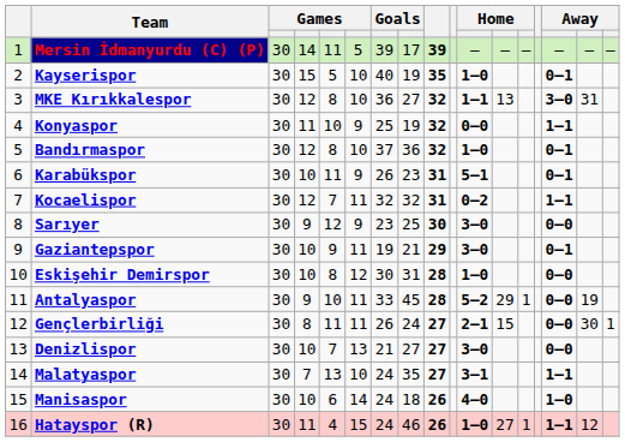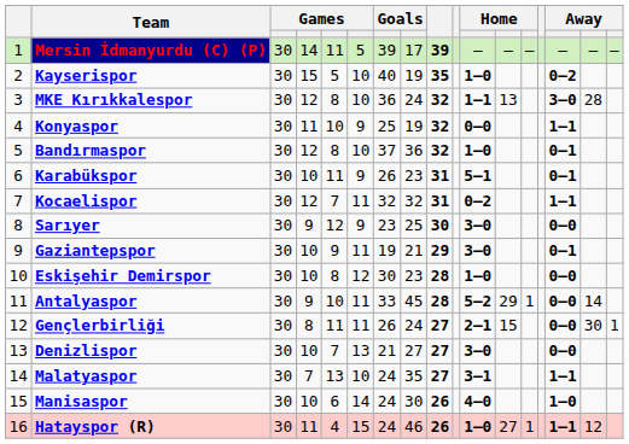 <table class="wikitable" style="text-align: center;">
 <tr>
 <th rowspan=2></th>
 <th rowspan=2>Team</th>
 <th colspan=4>Games</th>
 <th colspan=2>Goals</th>
 <th rowspan=2></th>
 <th rowspan=2></th>
 <th colspan=3>Home</th>
 <th rowspan=2></th>
 <th colspan=3>Away</th>
 </tr>
 <tr>
 <th></th>
 <th></th>
 <th></th>
 <th></th>
 <th></th>
 <th></th>
 <th></th>
 <th></th>
 <th></th>
 <th></th>
 <th></th>
 <th></th>
 </tr>
 <tr>
 <td bgcolor="#D0F0C0">1</td>
 <td align="left" bgcolor="#00008B" style="color:red;"><strong>Mersin İdmanyurdu (C) (P)</strong></td>
 <td bgcolor="#D0F0C0">30</td>
 <td bgcolor="#D0F0C0">14</td>
 <td bgcolor="#D0F0C0">11</td>
 <td bgcolor="#D0F0C0">5</td>
 <td bgcolor="#D0F0C0">39</td>
 <td bgcolor="#D0F0C0">17</td>
 <td bgcolor="#D0F0C0"><strong>39</strong></td>
 <td bgcolor="#D0F0C0"></td>
 <td bgcolor="#D0F0C0">–</td>
 <td bgcolor="#D0F0C0">–</td>
 <td bgcolor="#D0F0C0">–</td>
 <td bgcolor="#D0F0C0"></td>
 <td bgcolor="#D0F0C0">–</td>
 <td bgcolor="#D0F0C0">–</td>
 <td bgcolor="#D0F0C0">–</td>
 </tr>
 <tr>
 <td>2</td>
 <td align="left"><strong><a href='#'>Kayserispor</a></strong></td>
 <td>30</td>
 <td>15</td>
 <td>5</td>
 <td>10</td>
 <td>40</td>
 <td>19</td>
 <td><strong>35</strong></td>
 <td></td>
 <td><strong>1–0</strong></td>
 <td></td>
 <td></td>
 <td></td>
-<td><strong>0–1</strong></td>
+<td><strong>0–2</strong></td>
 <td></td>
 <td></td>
 </tr>
 <tr>
 <td>3</td>
 <td align="left"><strong><a href='#'>MKE Kırıkkalespor</a></strong></td>
 <td>30</td>
 <td>12</td>
 <td>8</td>
 <td>10</td>
 <td>36</td>
-<td>27</td>
+<td>24</td>
 <td><strong>32</strong></td>
 <td></td>
 <td><strong>1–1</strong></td>
 <td>13</td>
 <td></td>
 <td></td>
 <td><strong>3–0</strong></td>
-<td>31</td>
+<td>28</td>
 <td></td>
 </tr>
 <tr>
 <td>4</td>
 <td align="left"><strong><a href='#'>Konyaspor</a></strong></td>
 <td>30</td>
 <td>11</td>
 <td>10</td>
 <td>9</td>
 <td>25</td>
 <td>19</td>
 <td><strong>32</strong></td>
 <td></td>
 <td><strong>0–0</strong></td>
 <td></td>
 <td></td>
 <td></td>
 <td><strong>1–1</strong></td>
 <td></td>
 <td></td>
 </tr>
 <tr>
 <td>5</td>
 <td align="left"><strong><a href='#'>Bandırmaspor</a></strong></td>
 <td>30</td>
 <td>12</td>
 <td>8</td>
 <td>10</td>
 <td>37</td>
 <td>36</td>
 <td><strong>32</strong></td>
 <td></td>
 <td><strong>1–0</strong></td>
 <td></td>
 <td></td>
 <td></td>
 <td><strong>0–1</strong></td>
 <td></td>
 <td></td>
 </tr>
 <tr>
 <td>6</td>
 <td align="left"><strong><a href='#'>Karabükspor</a></strong></td>
 <td>30</td>
 <td>10</td>
 <td>11</td>
 <td>9</td>
 <td>26</td>
 <td>23</td>
 <td><strong>31</strong></td>
 <td></td>
 <td><strong>5–1</strong></td>
 <td></td>
 <td></td>
 <td></td>
 <td><strong>0–1</strong></td>
 <td></td>
 <td></td>
 </tr>
 <tr>
 <td>7</td>
 <td align="left"><strong><a href='#'>Kocaelispor</a></strong></td>
 <td>30</td>
 <td>12</td>
 <td>7</td>
 <td>11</td>
 <td>32</td>
 <td>32</td>
 <td><strong>31</strong></td>
 <td></td>
 <td><strong>0–2</strong></td>
 <td></td>
 <td></td>
 <td></td>
 <td><strong>1–1</strong></td>
 <td></td>
 <td></td>
 </tr>
 <tr>
 <td>8</td>
 <td align="left"><strong><a href='#'>Sarıyer</a></strong></td>
 <td>30</td>
 <td>9</td>
 <td>12</td>
 <td>9</td>
 <td>23</td>
 <td>25</td>
 <td><strong>30</strong></td>
 <td></td>
 <td><strong>3–0</strong></td>
 <td></td>
 <td></td>
 <td></td>
 <td><strong>0–0</strong></td>
 <td></td>
 <td></td>
 </tr>
 <tr>
 <td>9</td>
 <td align="left"><strong><a href='#'>Gaziantepspor</a></strong></td>
 <td>30</td>
 <td>10</td>
 <td>9</td>
 <td>11</td>
 <td>19</td>
 <td>21</td>
 <td><strong>29</strong></td>
 <td></td>
 <td><strong>3–0</strong></td>
 <td></td>
 <td></td>
 <td></td>
 <td><strong>0–1</strong></td>
 <td></td>
 <td></td>
 </tr>
 <tr>
 <td>10</td>
 <td align="left"><strong><a href='#'>Eskişehir Demirspor</a></strong></td>
 <td>30</td>
 <td>10</td>
 <td>8</td>
 <td>12</td>
 <td>30</td>
-<td>31</td>
+<td>23</td>
 <td><strong>28</strong></td>
 <td></td>
 <td><strong>1–0</strong></td>
 <td></td>
 <td></td>
 <td></td>
 <td><strong>0–0</strong></td>
 <td></td>
 <td></td>
 </tr>
 <tr>
 <td>11</td>
 <td align="left"><strong><a href='#'>Antalyaspor</a></strong></td>
 <td>30</td>
 <td>9</td>
 <td>10</td>
 <td>11</td>
 <td>33</td>
 <td>45</td>
 <td><strong>28</strong></td>
 <td></td>
 <td><strong>5–2</strong></td>
 <td>29</td>
 <td>1</td>
 <td></td>
 <td><strong>0–0</strong></td>
-<td>19</td>
+<td>14</td>
 <td></td>
 </tr>
 <tr>
 <td>12</td>
 <td align="left"><strong><a href='#'>Gençlerbirliği</a></strong></td>
 <td>30</td>
 <td>8</td>
 <td>11</td>
 <td>11</td>
 <td>26</td>
 <td>24</td>
 <td><strong>27</strong></td>
 <td></td>
 <td><strong>2–1</strong></td>
 <td>15</td>
 <td></td>
 <td></td>
 <td><strong>0–0</strong></td>
 <td>30</td>
 <td>1</td>
 </tr>
 <tr>
 <td>13</td>
 <td align="left"><strong><a href='#'>Denizlispor</a></strong></td>
 <td>30</td>
 <td>10</td>
 <td>7</td>
 <td>13</td>
 <td>21</td>
 <td>27</td>
 <td><strong>27</strong></td>
 <td></td>
 <td><strong>3–0</strong></td>
 <td></td>
 <td></td>
 <td></td>
 <td><strong>0–0</strong></td>
 <td></td>
 <td></td>
 </tr>
 <tr>
 <td>14</td>
 <td align="left"><strong><a href='#'>Malatyaspor</a></strong></td>
 <td>30</td>
 <td>7</td>
 <td>13</td>
 <td>10</td>
 <td>24</td>
 <td>35</td>
 <td><strong>27</strong></td>
 <td></td>
 <td><strong>3–1</strong></td>
 <td></td>
 <td></td>
 <td></td>
 <td><strong>1–1</strong></td>
 <td></td>
 <td></td>
 </tr>
 <tr>
 <td>15</td>
 <td align="left"><strong><a href='#'>Manisaspor</a></strong></td>
 <td>30</td>
 <td>10</td>
 <td>6</td>
 <td>14</td>
 <td>24</td>
-<td>18</td>
+<td>30</td>
 <td><strong>26</strong></td>
 <td></td>
 <td><strong>4–0</strong></td>
 <td></td>
 <td></td>
 <td></td>
 <td><strong>1–0</strong></td>
 <td></td>
 <td></td>
 </tr>
 <tr>
 <td bgcolor="#FFCCCC">16</td>
 <td align="left" bgcolor="#FFCCCC"><strong><a href='#'>Hatayspor</a> (R)</strong></td>
 <td bgcolor="#FFCCCC">30</td>
 <td bgcolor="#FFCCCC">11</td>
 <td bgcolor="#FFCCCC">4</td>
 <td bgcolor="#FFCCCC">15</td>
 <td bgcolor="#FFCCCC">24</td>
 <td bgcolor="#FFCCCC">46</td>
 <td bgcolor="#FFCCCC"><strong>26</strong></td>
 <td bgcolor="#FFCCCC"></td>
 <td bgcolor="#FFCCCC"><strong>1–0</strong></td>
 <td bgcolor="#FFCCCC">27</td>
 <td bgcolor="#FFCCCC">1</td>
 <td bgcolor="#FFCCCC"></td>
 <td bgcolor="#FFCCCC"><strong>1–1</strong></td>
 <td bgcolor="#FFCCCC">12</td>
 <td bgcolor="#FFCCCC"></td>
 </tr>
 </table>
